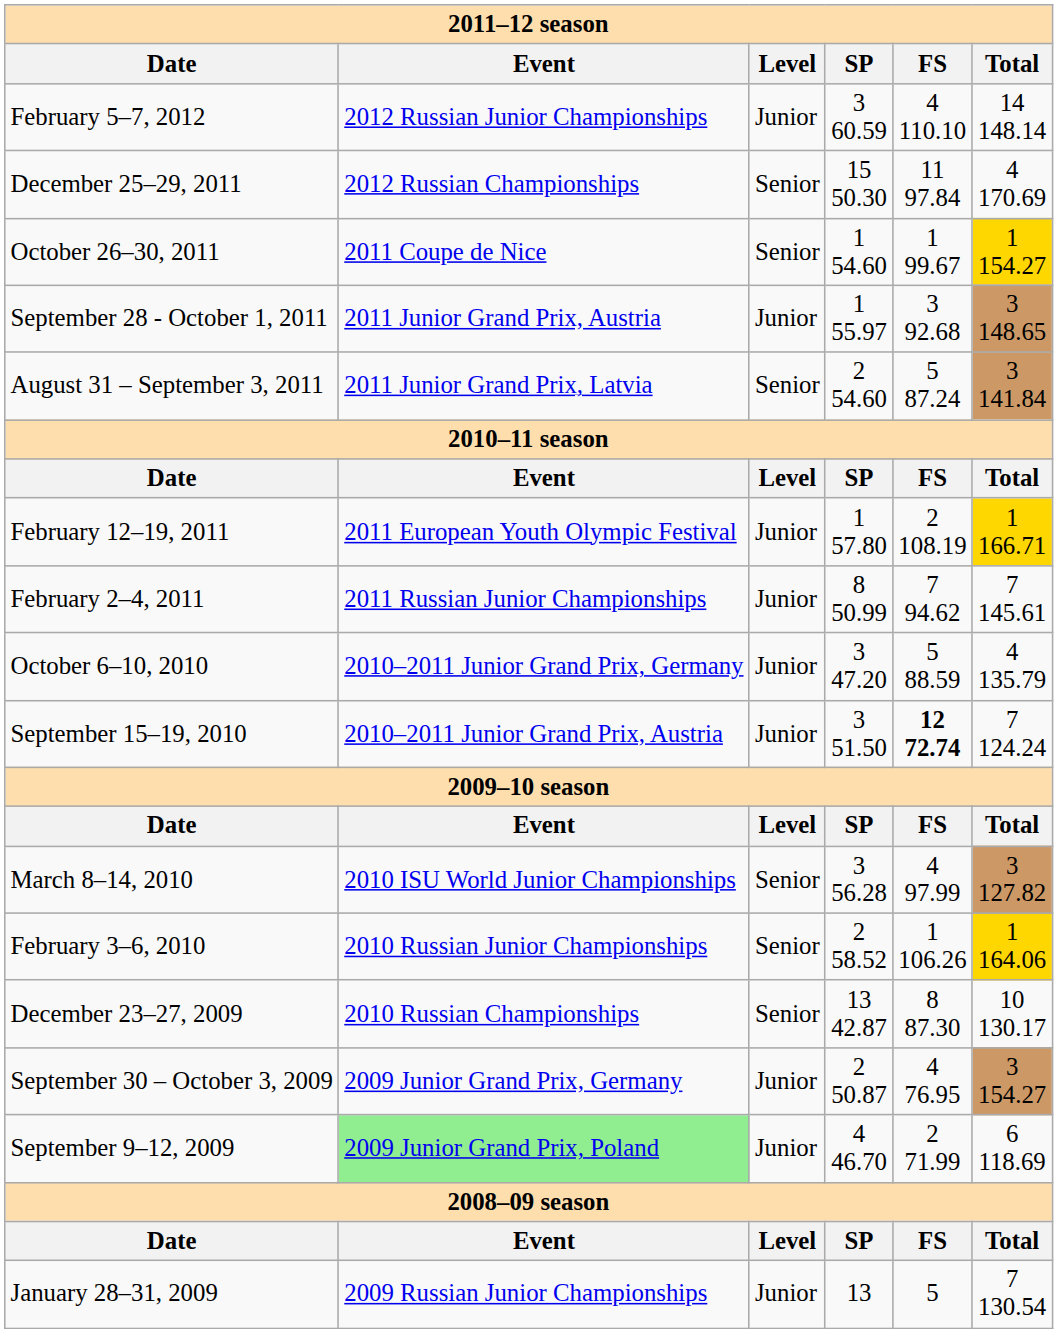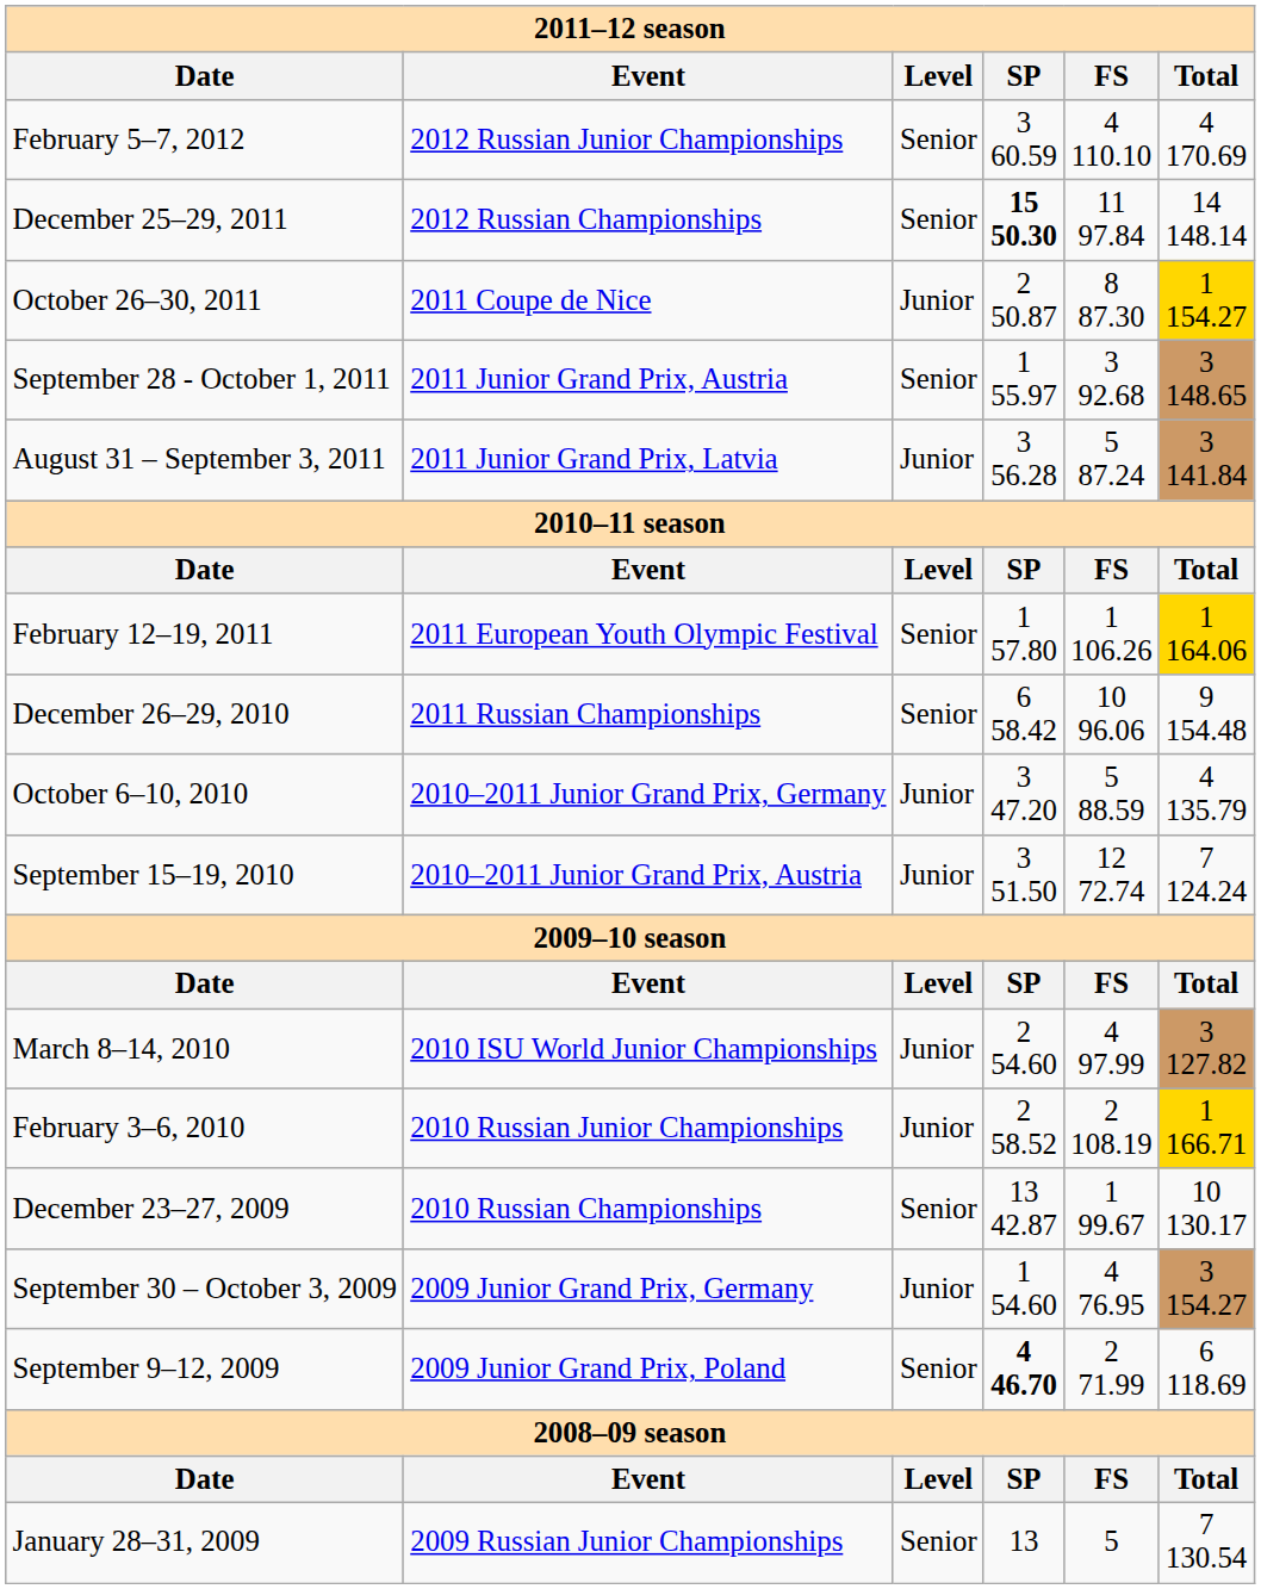 <table class="wikitable">
 <tr>
 <td colspan="6" style="background-color: #ffdead; " align="center"><strong>2011–12 season</strong></td>
 </tr>
 <tr>
 <th>Date</th>
 <th>Event</th>
 <th>Level</th>
 <th>SP</th>
 <th>FS</th>
 <th>Total</th>
 </tr>
 <tr>
 <td>February 5–7, 2012</td>
 <td><a href='#'>2012 Russian Junior Championships</a></td>
-<td>Junior</td>
+<td>Senior</td>
 <td align=center>3<br>60.59</td>
 <td align=center>4<br>110.10</td>
-<td align=center>14<br>148.14</td>
+<td align=center>4<br>170.69</td>
 </tr>
 <tr>
 <td>December 25–29, 2011</td>
 <td><a href='#'>2012 Russian Championships</a></td>
 <td>Senior</td>
-<td align=center>15<br>50.30</td>
+<td align=center><strong>15<br>50.30</strong></td>
 <td align=center>11<br>97.84</td>
-<td align=center>4<br>170.69</td>
+<td align=center>14<br>148.14</td>
 </tr>
 <tr>
 <td>October 26–30, 2011</td>
 <td><a href='#'>2011 Coupe de Nice</a></td>
-<td>Senior</td>
-<td align=center>1<br>54.60</td>
-<td align=center>1<br>99.67</td>
+<td>Junior</td>
+<td align=center>2<br>50.87</td>
+<td align=center>8<br>87.30</td>
 <td align=center bgcolor=gold>1<br>154.27</td>
 </tr>
 <tr>
 <td>September 28 - October 1, 2011</td>
 <td><a href='#'>2011 Junior Grand Prix, Austria</a></td>
-<td>Junior</td>
+<td>Senior</td>
 <td align=center>1<br>55.97</td>
 <td align=center>3<br>92.68</td>
 <td align=center bgcolor=cc9966>3<br>148.65</td>
 </tr>
 <tr>
 <td>August 31 – September 3, 2011</td>
 <td><a href='#'>2011 Junior Grand Prix, Latvia</a></td>
-<td>Senior</td>
-<td align=center>2<br>54.60</td>
+<td>Junior</td>
+<td align=center>3<br>56.28</td>
 <td align=center>5<br>87.24</td>
 <td align=center bgcolor=cc9966>3<br>141.84</td>
 </tr>
 <tr>
 <td colspan="6" style="background-color: #ffdead; " align="center"><strong>2010–11 season</strong></td>
 </tr>
 <tr>
 <th>Date</th>
 <th>Event</th>
 <th>Level</th>
 <th>SP</th>
 <th>FS</th>
 <th>Total</th>
 </tr>
 <tr>
 <td>February 12–19, 2011</td>
 <td><a href='#'>2011 European Youth Olympic Festival</a></td>
-<td>Junior</td>
+<td>Senior</td>
 <td align=center>1<br>57.80</td>
-<td align=center>2<br>108.19</td>
-<td align=center bgcolor=gold>1<br>166.71</td>
+<td align=center>1<br>106.26</td>
+<td align=center bgcolor=gold>1<br>164.06</td>
 </tr>
 <tr>
-<td>February 2–4, 2011</td>
-<td><a href='#'>2011 Russian Junior Championships</a></td>
-<td>Junior</td>
-<td align=center>8<br>50.99</td>
-<td align=center>7<br>94.62</td>
-<td align=center>7<br>145.61</td>
+<td>December 26–29, 2010</td>
+<td><a href='#'>2011 Russian Championships</a></td>
+<td>Senior</td>
+<td align=center>6<br>58.42</td>
+<td align=center>10<br>96.06</td>
+<td align=center>9<br>154.48</td>
 </tr>
 <tr>
 <td>October 6–10, 2010</td>
 <td><a href='#'>2010–2011 Junior Grand Prix, Germany</a></td>
 <td>Junior</td>
 <td align=center>3<br>47.20</td>
 <td align=center>5<br>88.59</td>
 <td align=center>4<br>135.79</td>
 </tr>
 <tr>
 <td>September 15–19, 2010</td>
 <td><a href='#'>2010–2011 Junior Grand Prix, Austria</a></td>
 <td>Junior</td>
 <td align=center>3<br>51.50</td>
-<td align=center><strong>12<br>72.74</strong></td>
+<td align=center>12<br>72.74</td>
 <td align=center>7<br>124.24</td>
 </tr>
 <tr>
 <th colspan="6" style="background-color: #ffdead; " align="center">2009–10 season</th>
 </tr>
 <tr>
 <th>Date</th>
 <th>Event</th>
 <th>Level</th>
 <th>SP</th>
 <th>FS</th>
 <th>Total</th>
 </tr>
 <tr>
 <td>March 8–14, 2010</td>
 <td><a href='#'>2010 ISU World Junior Championships</a></td>
-<td>Senior</td>
-<td align=center>3<br>56.28</td>
+<td>Junior</td>
+<td align=center>2<br>54.60</td>
 <td align=center>4<br>97.99</td>
 <td align=center bgcolor=cc9966>3<br>127.82</td>
 </tr>
 <tr>
 <td>February 3–6, 2010</td>
 <td><a href='#'>2010 Russian Junior Championships</a></td>
-<td>Senior</td>
+<td>Junior</td>
 <td align=center>2<br>58.52</td>
-<td align=center>1<br>106.26</td>
-<td align=center bgcolor=gold>1<br>164.06</td>
+<td align=center>2<br>108.19</td>
+<td align=center bgcolor=gold>1<br>166.71</td>
 </tr>
 <tr>
 <td>December 23–27, 2009</td>
 <td><a href='#'>2010 Russian Championships</a></td>
 <td>Senior</td>
 <td align=center>13<br>42.87</td>
-<td align=center>8<br>87.30</td>
+<td align=center>1<br>99.67</td>
 <td align=center>10<br>130.17</td>
 </tr>
 <tr>
 <td>September 30 – October 3, 2009</td>
 <td><a href='#'>2009 Junior Grand Prix, Germany</a></td>
 <td>Junior</td>
-<td align=center>2<br>50.87</td>
+<td align=center>1<br>54.60</td>
 <td align=center>4<br>76.95</td>
 <td align=center bgcolor=cc9966>3<br>154.27</td>
 </tr>
 <tr>
 <td>September 9–12, 2009</td>
-<td style="background: lightgreen;"><a href='#'>2009 Junior Grand Prix, Poland</a></td>
-<td>Junior</td>
-<td align=center>4<br>46.70</td>
+<td><a href='#'>2009 Junior Grand Prix, Poland</a></td>
+<td>Senior</td>
+<td align=center><strong>4<br>46.70</strong></td>
 <td align=center>2<br>71.99</td>
 <td align=center>6<br>118.69</td>
 </tr>
 <tr>
 <td colspan="6" style="background-color: #ffdead; " align="center"><strong>2008–09 season</strong></td>
 </tr>
 <tr>
 <th>Date</th>
 <th>Event</th>
 <th>Level</th>
 <th>SP</th>
 <th>FS</th>
 <th>Total</th>
 </tr>
 <tr>
 <td>January 28–31, 2009</td>
 <td><a href='#'>2009 Russian Junior Championships</a></td>
-<td>Junior</td>
+<td>Senior</td>
 <td align=center>13</td>
 <td align=center>5</td>
 <td align=center>7<br>130.54</td>
 </tr>
 </table>
